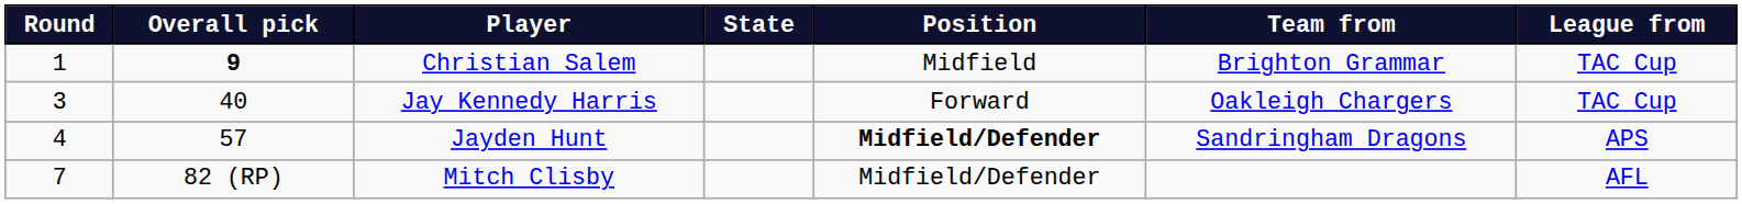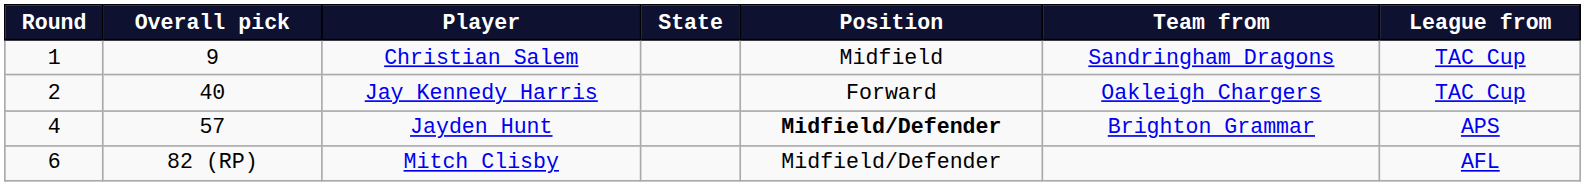 <table class="wikitable" style="text-align:center; font-size:100%; width:60%;">
 <tr style="color:#ffffff;">
 <th style="background:#0F1131; border: solid black 1px;">Round</th>
 <th style="background:#0F1131; border: solid black 1px;">Overall pick</th>
 <th style="background:#0F1131; border: solid black 1px;">Player</th>
 <th style="background:#0F1131; border: solid black 1px;">State</th>
 <th style="background:#0F1131; border: solid black 1px;">Position</th>
 <th style="background:#0F1131; border: solid black 1px;">Team from</th>
 <th style="background:#0F1131; border: solid black 1px;">League from</th>
 </tr>
 <tr>
 <td>1</td>
-<td><strong>9</strong></td>
+<td>9</td>
 <td><a href='#'>Christian Salem</a></td>
 <td></td>
 <td>Midfield</td>
-<td><a href='#'>Brighton Grammar</a></td>
+<td><a href='#'>Sandringham Dragons</a></td>
 <td><a href='#'>TAC Cup</a></td>
 </tr>
 <tr style="text-align:center;">
-<td>3</td>
+<td>2</td>
 <td>40</td>
 <td><a href='#'>Jay Kennedy Harris</a></td>
 <td></td>
 <td>Forward</td>
 <td><a href='#'>Oakleigh Chargers</a></td>
 <td><a href='#'>TAC Cup</a></td>
 </tr>
 <tr style="text-align:center;">
 <td>4</td>
 <td>57</td>
 <td><a href='#'>Jayden Hunt</a></td>
 <td></td>
 <td><strong>Midfield/Defender</strong></td>
-<td><a href='#'>Sandringham Dragons</a></td>
+<td><a href='#'>Brighton Grammar</a></td>
 <td><a href='#'>APS</a></td>
 </tr>
 <tr style="text-align:center;">
-<td>7</td>
+<td>6</td>
 <td>82 (RP)</td>
 <td><a href='#'>Mitch Clisby</a></td>
 <td></td>
 <td>Midfield/Defender</td>
 <td></td>
 <td><a href='#'>AFL</a></td>
 </tr>
 </table>
